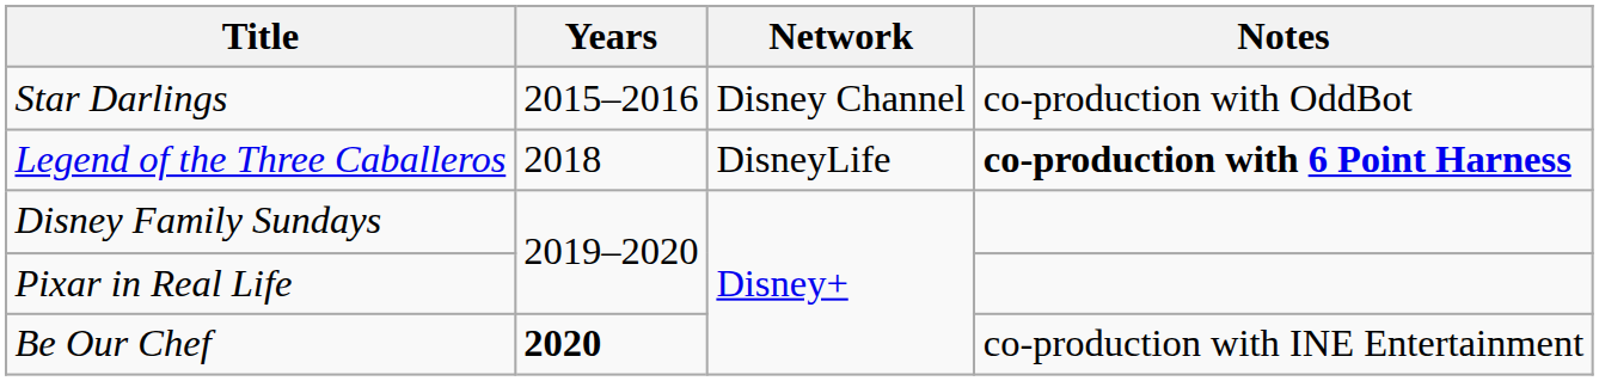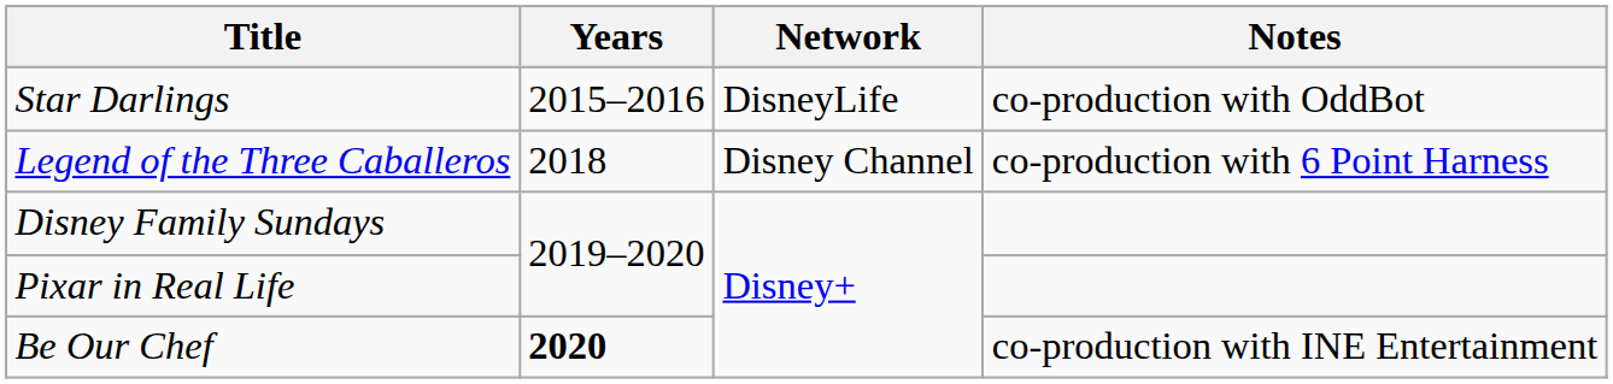 <table class="wikitable sortable">
 <tr>
 <th>Title</th>
 <th>Years</th>
 <th>Network</th>
 <th>Notes</th>
 </tr>
 <tr>
 <td><em>Star Darlings</em></td>
 <td>2015–2016</td>
-<td>Disney Channel</td>
+<td>DisneyLife</td>
 <td>co-production with OddBot</td>
 </tr>
 <tr>
 <td><em><a href='#'>Legend of the Three Caballeros</a></em></td>
 <td>2018</td>
-<td>DisneyLife</td>
-<td><strong>co-production with <a href='#'>6 Point Harness</a></strong></td>
+<td>Disney Channel</td>
+<td>co-production with <a href='#'>6 Point Harness</a></td>
 </tr>
 <tr>
 <td><em>Disney Family Sundays</em></td>
 <td rowspan="2">2019–2020</td>
 <td rowspan="3"><a href='#'>Disney+</a></td>
 <td></td>
 </tr>
 <tr>
 <td><em>Pixar in Real Life</em></td>
 <td></td>
 </tr>
 <tr>
 <td><em>Be Our Chef</em></td>
 <td><strong>2020</strong></td>
 <td>co-production with INE Entertainment</td>
 </tr>
 </table>
